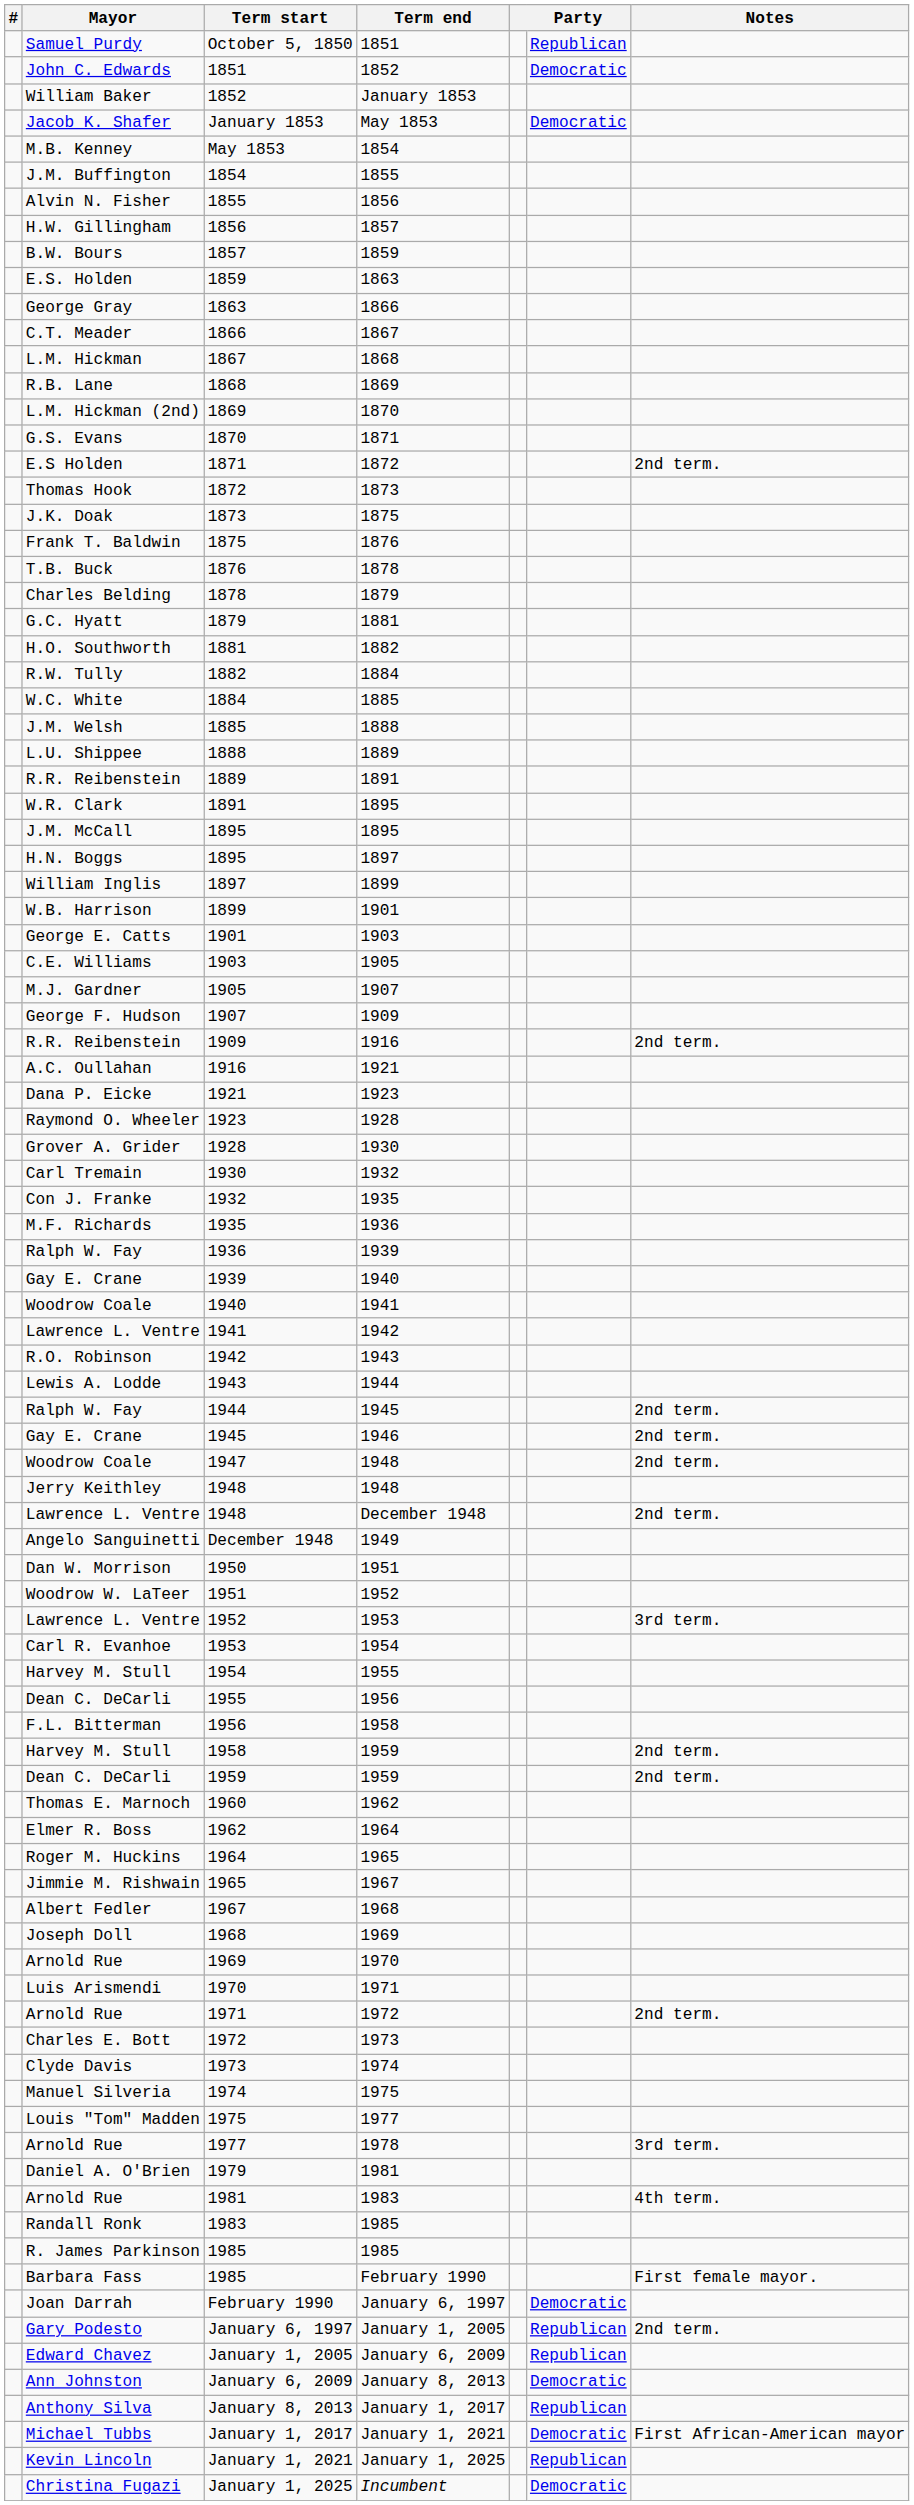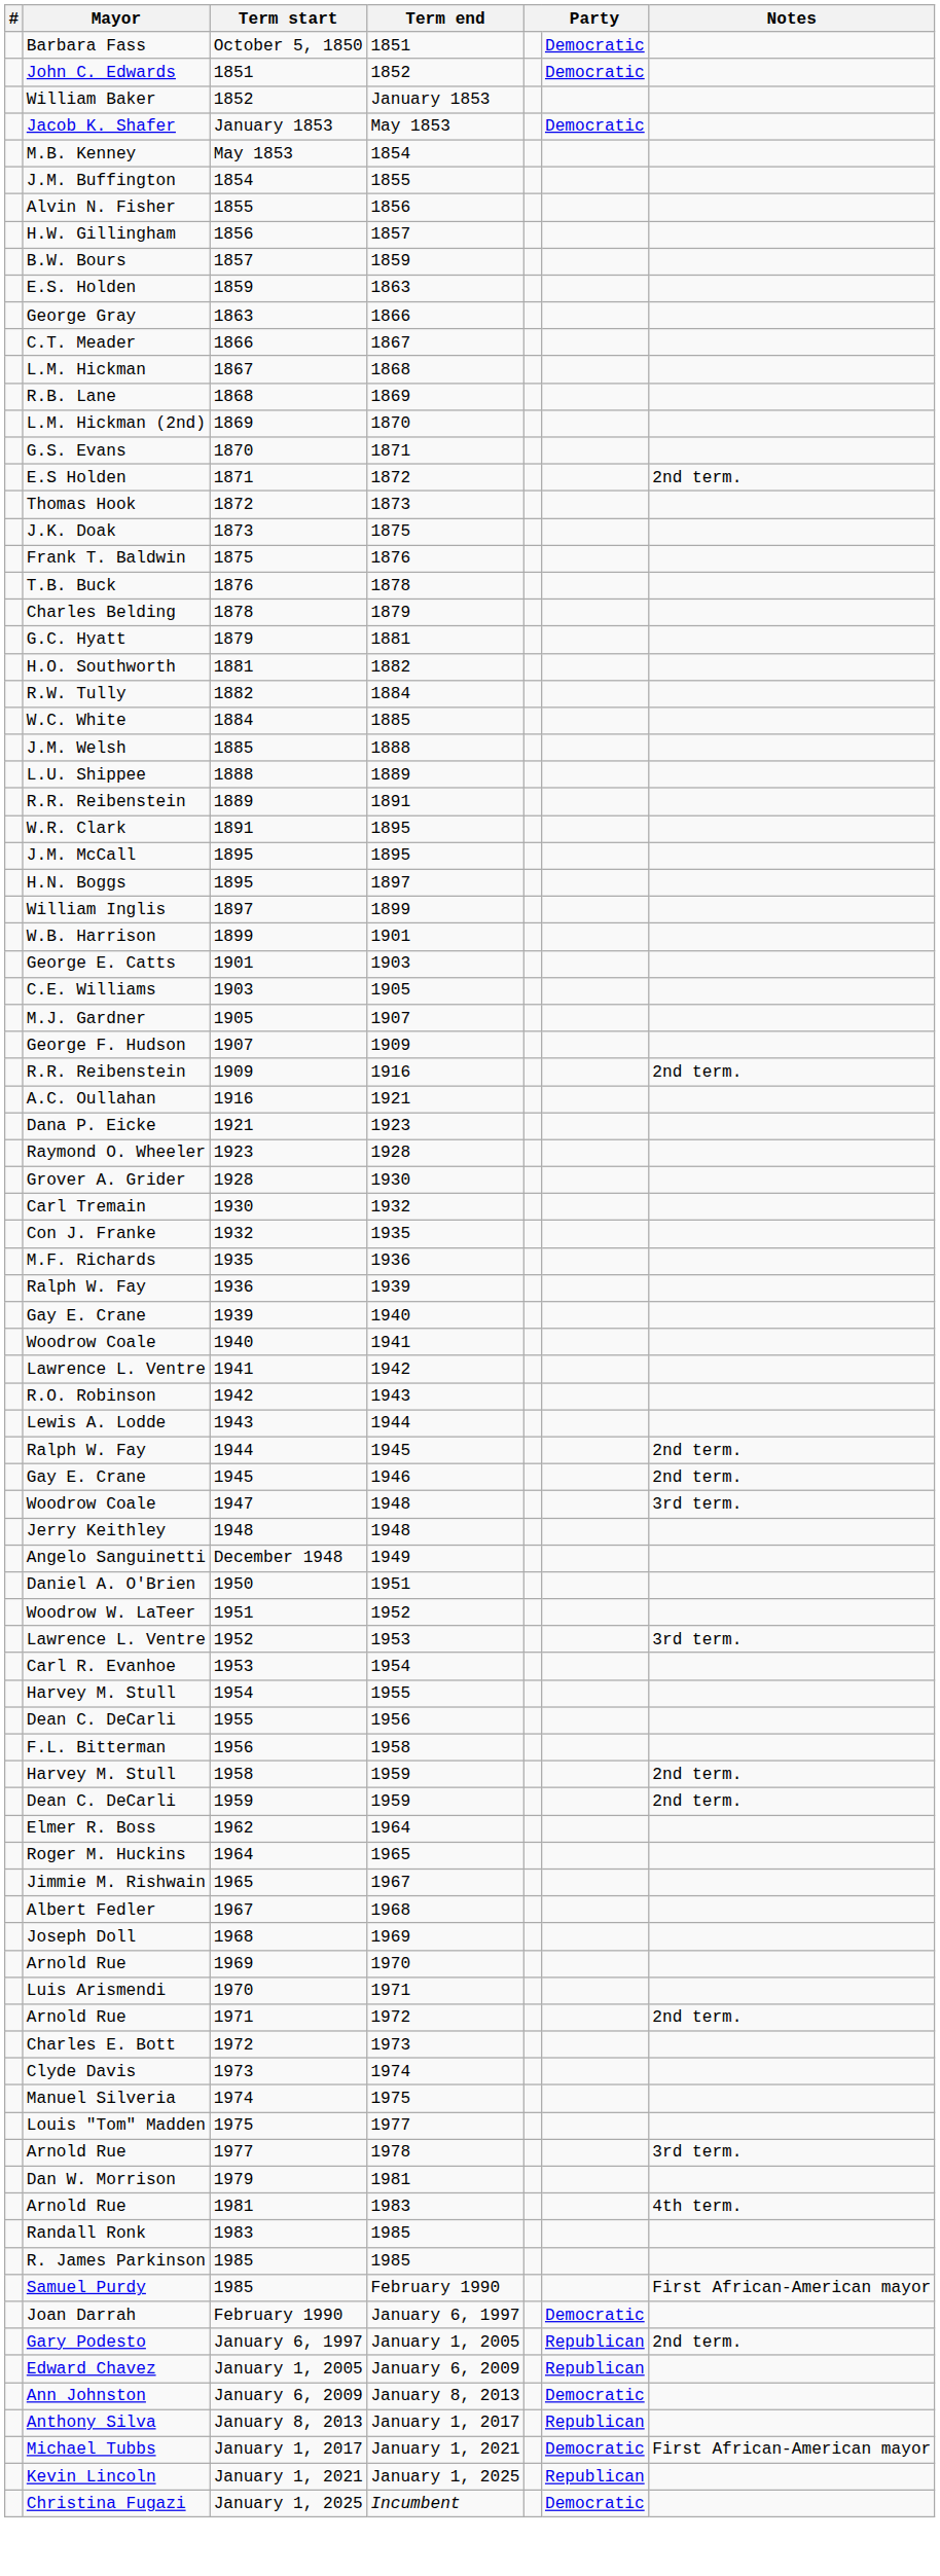 <table class="wikitable sortable">
 <tr>
 <th align=center>#</th>
 <th>Mayor</th>
 <th>Term start</th>
 <th>Term end</th>
 <th class=unsortable> </th>
 <th style="border-left-style:hidden; padding:0.1em 0;">Party</th>
 <th>Notes</th>
 </tr>
 <tr>
 <td align=center></td>
-<td><a href='#'>Samuel Purdy</a></td>
+<td>Barbara Fass</td>
 <td>October 5, 1850</td>
 <td>1851</td>
 <td bgcolor=></td>
-<td><a href='#'>Republican</a></td>
+<td><a href='#'>Democratic</a></td>
 <td></td>
 </tr>
 <tr>
 <td align=center></td>
 <td><a href='#'>John C. Edwards</a></td>
 <td>1851</td>
 <td>1852</td>
 <td bgcolor=></td>
 <td><a href='#'>Democratic</a></td>
 <td></td>
 </tr>
 <tr>
 <td align=center></td>
 <td>William Baker</td>
 <td>1852</td>
 <td>January 1853</td>
 <td></td>
 <td></td>
 <td></td>
 </tr>
 <tr>
 <td align=center></td>
 <td><a href='#'>Jacob K. Shafer</a></td>
 <td>January 1853</td>
 <td>May 1853</td>
 <td bgcolor=></td>
 <td><a href='#'>Democratic</a></td>
 <td></td>
 </tr>
 <tr>
 <td align=center></td>
 <td>M.B. Kenney</td>
 <td>May 1853</td>
 <td>1854</td>
 <td></td>
 <td></td>
 <td></td>
 </tr>
 <tr>
 <td align=center></td>
 <td>J.M. Buffington</td>
 <td>1854</td>
 <td>1855</td>
 <td></td>
 <td></td>
 <td></td>
 </tr>
 <tr>
 <td align=center></td>
 <td>Alvin N. Fisher</td>
 <td>1855</td>
 <td>1856</td>
 <td></td>
 <td></td>
 <td></td>
 </tr>
 <tr>
 <td align=center></td>
 <td>H.W. Gillingham</td>
 <td>1856</td>
 <td>1857</td>
 <td></td>
 <td></td>
 <td></td>
 </tr>
 <tr>
 <td align=center></td>
 <td>B.W. Bours</td>
 <td>1857</td>
 <td>1859</td>
 <td></td>
 <td></td>
 <td></td>
 </tr>
 <tr>
 <td align=center></td>
 <td>E.S. Holden</td>
 <td>1859</td>
 <td>1863</td>
 <td></td>
 <td></td>
 <td></td>
 </tr>
 <tr>
 <td align=center></td>
 <td>George Gray</td>
 <td>1863</td>
 <td>1866</td>
 <td></td>
 <td></td>
 <td></td>
 </tr>
 <tr>
 <td align=center></td>
 <td>C.T. Meader</td>
 <td>1866</td>
 <td>1867</td>
 <td></td>
 <td></td>
 <td></td>
 </tr>
 <tr>
 <td align=center></td>
 <td>L.M. Hickman</td>
 <td>1867</td>
 <td>1868</td>
 <td></td>
 <td></td>
 <td></td>
 </tr>
 <tr>
 <td align=center></td>
 <td>R.B. Lane</td>
 <td>1868</td>
 <td>1869</td>
 <td></td>
 <td></td>
 <td></td>
 </tr>
 <tr>
 <td align=center></td>
 <td>L.M. Hickman (2nd)</td>
 <td>1869</td>
 <td>1870</td>
 <td></td>
 <td></td>
 <td></td>
 </tr>
 <tr>
 <td align=center></td>
 <td>G.S. Evans</td>
 <td>1870</td>
 <td>1871</td>
 <td></td>
 <td></td>
 <td></td>
 </tr>
 <tr>
 <td align=center></td>
 <td>E.S Holden</td>
 <td>1871</td>
 <td>1872</td>
 <td></td>
 <td></td>
 <td>2nd term.</td>
 </tr>
 <tr>
 <td align=center></td>
 <td>Thomas Hook</td>
 <td>1872</td>
 <td>1873</td>
 <td></td>
 <td></td>
 <td></td>
 </tr>
 <tr>
 <td align=center></td>
 <td>J.K. Doak</td>
 <td>1873</td>
 <td>1875</td>
 <td></td>
 <td></td>
 <td></td>
 </tr>
 <tr>
 <td align=center></td>
 <td>Frank T. Baldwin</td>
 <td>1875</td>
 <td>1876</td>
 <td></td>
 <td></td>
 <td></td>
 </tr>
 <tr>
 <td align=center></td>
 <td>T.B. Buck</td>
 <td>1876</td>
 <td>1878</td>
 <td></td>
 <td></td>
 <td></td>
 </tr>
 <tr>
 <td align=center></td>
 <td>Charles Belding</td>
 <td>1878</td>
 <td>1879</td>
 <td></td>
 <td></td>
 <td></td>
 </tr>
 <tr>
 <td align=center></td>
 <td>G.C. Hyatt</td>
 <td>1879</td>
 <td>1881</td>
 <td></td>
 <td></td>
 <td></td>
 </tr>
 <tr>
 <td align=center></td>
 <td>H.O. Southworth</td>
 <td>1881</td>
 <td>1882</td>
 <td></td>
 <td></td>
 <td></td>
 </tr>
 <tr>
 <td align=center></td>
 <td>R.W. Tully</td>
 <td>1882</td>
 <td>1884</td>
 <td></td>
 <td></td>
 <td></td>
 </tr>
 <tr>
 <td align=center></td>
 <td>W.C. White</td>
 <td>1884</td>
 <td>1885</td>
 <td></td>
 <td></td>
 <td></td>
 </tr>
 <tr>
 <td align=center></td>
 <td>J.M. Welsh</td>
 <td>1885</td>
 <td>1888</td>
 <td></td>
 <td></td>
 <td></td>
 </tr>
 <tr>
 <td align=center></td>
 <td>L.U. Shippee</td>
 <td>1888</td>
 <td>1889</td>
 <td></td>
 <td></td>
 <td></td>
 </tr>
 <tr>
 <td align=center></td>
 <td>R.R. Reibenstein</td>
 <td>1889</td>
 <td>1891</td>
 <td></td>
 <td></td>
 <td></td>
 </tr>
 <tr>
 <td align=center></td>
 <td>W.R. Clark</td>
 <td>1891</td>
 <td>1895</td>
 <td></td>
 <td></td>
 <td></td>
 </tr>
 <tr>
 <td align=center></td>
 <td>J.M. McCall</td>
 <td>1895</td>
 <td>1895</td>
 <td></td>
 <td></td>
 <td></td>
 </tr>
 <tr>
 <td align=center></td>
 <td>H.N. Boggs</td>
 <td>1895</td>
 <td>1897</td>
 <td></td>
 <td></td>
 <td></td>
 </tr>
 <tr>
 <td align=center></td>
 <td>William Inglis</td>
 <td>1897</td>
 <td>1899</td>
 <td></td>
 <td></td>
 <td></td>
 </tr>
 <tr>
 <td align=center></td>
 <td>W.B. Harrison</td>
 <td>1899</td>
 <td>1901</td>
 <td></td>
 <td></td>
 <td></td>
 </tr>
 <tr>
 <td align=center></td>
 <td>George E. Catts</td>
 <td>1901</td>
 <td>1903</td>
 <td></td>
 <td></td>
 <td></td>
 </tr>
 <tr>
 <td align=center></td>
 <td>C.E. Williams</td>
 <td>1903</td>
 <td>1905</td>
 <td></td>
 <td></td>
 <td></td>
 </tr>
 <tr>
 <td align=center></td>
 <td>M.J. Gardner</td>
 <td>1905</td>
 <td>1907</td>
 <td></td>
 <td></td>
 <td></td>
 </tr>
 <tr>
 <td align=center></td>
 <td>George F. Hudson</td>
 <td>1907</td>
 <td>1909</td>
 <td></td>
 <td></td>
 <td></td>
 </tr>
 <tr>
 <td align=center></td>
 <td>R.R. Reibenstein</td>
 <td>1909</td>
 <td>1916</td>
 <td></td>
 <td></td>
 <td>2nd term.</td>
 </tr>
 <tr>
 <td align=center></td>
 <td>A.C. Oullahan</td>
 <td>1916</td>
 <td>1921</td>
 <td></td>
 <td></td>
 <td></td>
 </tr>
 <tr>
 <td align=center></td>
 <td>Dana P. Eicke</td>
 <td>1921</td>
 <td>1923</td>
 <td></td>
 <td></td>
 <td></td>
 </tr>
 <tr>
 <td align=center></td>
 <td>Raymond O. Wheeler</td>
 <td>1923</td>
 <td>1928</td>
 <td></td>
 <td></td>
 <td></td>
 </tr>
 <tr>
 <td align=center></td>
 <td>Grover A. Grider</td>
 <td>1928</td>
 <td>1930</td>
 <td></td>
 <td></td>
 <td></td>
 </tr>
 <tr>
 <td align=center></td>
 <td>Carl Tremain</td>
 <td>1930</td>
 <td>1932</td>
 <td></td>
 <td></td>
 <td></td>
 </tr>
 <tr>
 <td align=center></td>
 <td>Con J. Franke</td>
 <td>1932</td>
 <td>1935</td>
 <td></td>
 <td></td>
 <td></td>
 </tr>
 <tr>
 <td align=center></td>
 <td>M.F. Richards</td>
 <td>1935</td>
 <td>1936</td>
 <td></td>
 <td></td>
 <td></td>
 </tr>
 <tr>
 <td align=center></td>
 <td>Ralph W. Fay</td>
 <td>1936</td>
 <td>1939</td>
 <td></td>
 <td></td>
 <td></td>
 </tr>
 <tr>
 <td align=center></td>
 <td>Gay E. Crane</td>
 <td>1939</td>
 <td>1940</td>
 <td></td>
 <td></td>
 <td></td>
 </tr>
 <tr>
 <td align=center></td>
 <td>Woodrow Coale</td>
 <td>1940</td>
 <td>1941</td>
 <td></td>
 <td></td>
 <td></td>
 </tr>
 <tr>
 <td align=center></td>
 <td>Lawrence L. Ventre</td>
 <td>1941</td>
 <td>1942</td>
 <td></td>
 <td></td>
 <td></td>
 </tr>
 <tr>
 <td align=center></td>
 <td>R.O. Robinson</td>
 <td>1942</td>
 <td>1943</td>
 <td></td>
 <td></td>
 <td></td>
 </tr>
 <tr>
 <td align=center></td>
 <td>Lewis A. Lodde</td>
 <td>1943</td>
 <td>1944</td>
 <td></td>
 <td></td>
 <td></td>
 </tr>
 <tr>
 <td align=center></td>
 <td>Ralph W. Fay</td>
 <td>1944</td>
 <td>1945</td>
 <td></td>
 <td></td>
 <td>2nd term.</td>
 </tr>
 <tr>
 <td align=center></td>
 <td>Gay E. Crane</td>
 <td>1945</td>
 <td>1946</td>
 <td></td>
 <td></td>
 <td>2nd term.</td>
 </tr>
 <tr>
 <td align=center></td>
 <td>Woodrow Coale</td>
 <td>1947</td>
 <td>1948</td>
 <td></td>
 <td></td>
-<td>2nd term.</td>
+<td>3rd term.</td>
 </tr>
 <tr>
 <td align=center></td>
 <td>Jerry Keithley</td>
 <td>1948</td>
 <td>1948</td>
 <td></td>
 <td></td>
 <td></td>
 </tr>
 <tr>
 <td align=center></td>
-<td>Lawrence L. Ventre</td>
-<td>1948</td>
-<td>December 1948</td>
-<td></td>
-<td></td>
-<td>2nd term.</td>
-</tr>
-<tr>
-<td align=center></td>
 <td>Angelo Sanguinetti</td>
 <td>December 1948</td>
 <td>1949</td>
 <td></td>
 <td></td>
 <td></td>
 </tr>
 <tr>
 <td align=center></td>
-<td>Dan W. Morrison</td>
+<td>Daniel A. O'Brien</td>
 <td>1950</td>
 <td>1951</td>
 <td></td>
 <td></td>
 <td></td>
 </tr>
 <tr>
 <td align=center></td>
 <td>Woodrow W. LaTeer</td>
 <td>1951</td>
 <td>1952</td>
 <td></td>
 <td></td>
 <td></td>
 </tr>
 <tr>
 <td align=center></td>
 <td>Lawrence L. Ventre</td>
 <td>1952</td>
 <td>1953</td>
 <td></td>
 <td></td>
 <td>3rd term.</td>
 </tr>
 <tr>
 <td align=center></td>
 <td>Carl R. Evanhoe</td>
 <td>1953</td>
 <td>1954</td>
 <td></td>
 <td></td>
 <td></td>
 </tr>
 <tr>
 <td align=center></td>
 <td>Harvey M. Stull</td>
 <td>1954</td>
 <td>1955</td>
 <td></td>
 <td></td>
 <td></td>
 </tr>
 <tr>
 <td align=center></td>
 <td>Dean C. DeCarli</td>
 <td>1955</td>
 <td>1956</td>
 <td></td>
 <td></td>
 <td></td>
 </tr>
 <tr>
 <td align=center></td>
 <td>F.L. Bitterman</td>
 <td>1956</td>
 <td>1958</td>
 <td></td>
 <td></td>
 <td></td>
 </tr>
 <tr>
 <td align=center></td>
 <td>Harvey M. Stull</td>
 <td>1958</td>
 <td>1959</td>
 <td></td>
 <td></td>
 <td>2nd term.</td>
 </tr>
 <tr>
 <td align=center></td>
 <td>Dean C. DeCarli</td>
 <td>1959</td>
 <td>1959</td>
 <td></td>
 <td></td>
 <td>2nd term.</td>
-</tr>
-<tr>
-<td align=center></td>
-<td>Thomas E. Marnoch</td>
-<td>1960</td>
-<td>1962</td>
-<td></td>
-<td></td>
-<td></td>
 </tr>
 <tr>
 <td align=center></td>
 <td>Elmer R. Boss</td>
 <td>1962</td>
 <td>1964</td>
 <td></td>
 <td></td>
 <td></td>
 </tr>
 <tr>
 <td align=center></td>
 <td>Roger M. Huckins</td>
 <td>1964</td>
 <td>1965</td>
 <td></td>
 <td></td>
 <td></td>
 </tr>
 <tr>
 <td align=center></td>
 <td>Jimmie M. Rishwain</td>
 <td>1965</td>
 <td>1967</td>
 <td></td>
 <td></td>
 <td></td>
 </tr>
 <tr>
 <td align=center></td>
 <td>Albert Fedler</td>
 <td>1967</td>
 <td>1968</td>
 <td></td>
 <td></td>
 <td></td>
 </tr>
 <tr>
 <td align=center></td>
 <td>Joseph Doll</td>
 <td>1968</td>
 <td>1969</td>
 <td></td>
 <td></td>
 <td></td>
 </tr>
 <tr>
 <td align=center></td>
 <td>Arnold Rue</td>
 <td>1969</td>
 <td>1970</td>
 <td></td>
 <td></td>
 <td></td>
 </tr>
 <tr>
 <td align=center></td>
 <td>Luis Arismendi</td>
 <td>1970</td>
 <td>1971</td>
 <td></td>
 <td></td>
 <td></td>
 </tr>
 <tr>
 <td align=center></td>
 <td>Arnold Rue</td>
 <td>1971</td>
 <td>1972</td>
 <td></td>
 <td></td>
 <td>2nd term.</td>
 </tr>
 <tr>
 <td align=center></td>
 <td>Charles E. Bott</td>
 <td>1972</td>
 <td>1973</td>
 <td></td>
 <td></td>
 <td></td>
 </tr>
 <tr>
 <td align=center></td>
 <td>Clyde Davis</td>
 <td>1973</td>
 <td>1974</td>
 <td></td>
 <td></td>
 <td></td>
 </tr>
 <tr>
 <td align=center></td>
 <td>Manuel Silveria</td>
 <td>1974</td>
 <td>1975</td>
 <td></td>
 <td></td>
 <td></td>
 </tr>
 <tr>
 <td align=center></td>
 <td>Louis "Tom" Madden</td>
 <td>1975</td>
 <td>1977</td>
 <td></td>
 <td></td>
 <td></td>
 </tr>
 <tr>
 <td align=center></td>
 <td>Arnold Rue</td>
 <td>1977</td>
 <td>1978</td>
 <td></td>
 <td></td>
 <td>3rd term.</td>
 </tr>
 <tr>
 <td align=center></td>
-<td>Daniel A. O'Brien</td>
+<td>Dan W. Morrison</td>
 <td>1979</td>
 <td>1981</td>
 <td></td>
 <td></td>
 <td></td>
 </tr>
 <tr>
 <td align=center></td>
 <td>Arnold Rue</td>
 <td>1981</td>
 <td>1983</td>
 <td></td>
 <td></td>
 <td>4th term.</td>
 </tr>
 <tr>
 <td align=center></td>
 <td>Randall Ronk</td>
 <td>1983</td>
 <td>1985</td>
 <td></td>
 <td></td>
 <td></td>
 </tr>
 <tr>
 <td align=center></td>
 <td>R. James Parkinson</td>
 <td>1985</td>
 <td>1985</td>
 <td></td>
 <td></td>
 <td></td>
 </tr>
 <tr>
 <td align=center></td>
-<td>Barbara Fass</td>
+<td><a href='#'>Samuel Purdy</a></td>
 <td>1985</td>
 <td>February 1990</td>
 <td></td>
 <td></td>
-<td>First female mayor.</td>
+<td>First African-American mayor</td>
 </tr>
 <tr>
 <td align=center></td>
 <td>Joan Darrah</td>
 <td>February 1990</td>
 <td>January 6, 1997</td>
 <td bgcolor=></td>
 <td><a href='#'>Democratic</a></td>
 <td></td>
 </tr>
 <tr>
 <td align=center></td>
 <td><a href='#'>Gary Podesto</a></td>
 <td>January 6, 1997</td>
 <td>January 1, 2005</td>
 <td bgcolor=></td>
 <td><a href='#'>Republican</a></td>
 <td>2nd term.</td>
 </tr>
 <tr>
 <td align=center></td>
 <td><a href='#'>Edward Chavez</a></td>
 <td>January 1, 2005</td>
 <td>January 6, 2009</td>
 <td bgcolor=></td>
 <td><a href='#'>Republican</a></td>
 <td></td>
 </tr>
 <tr>
 <td align=center></td>
 <td><a href='#'>Ann Johnston</a></td>
 <td>January 6, 2009</td>
 <td>January 8, 2013</td>
 <td bgcolor=></td>
 <td><a href='#'>Democratic</a></td>
 <td></td>
 </tr>
 <tr>
 <td align=center></td>
 <td><a href='#'>Anthony Silva</a></td>
 <td>January 8, 2013</td>
 <td>January 1, 2017</td>
 <td bgcolor=></td>
 <td><a href='#'>Republican</a></td>
 <td></td>
 </tr>
 <tr>
 <td align=center></td>
 <td><a href='#'>Michael Tubbs</a></td>
 <td>January 1, 2017</td>
 <td>January 1, 2021</td>
 <td bgcolor=></td>
 <td><a href='#'>Democratic</a></td>
 <td>First African-American mayor</td>
 </tr>
 <tr>
 <td align=center></td>
 <td><a href='#'>Kevin Lincoln</a></td>
 <td>January 1, 2021</td>
 <td>January 1, 2025</td>
 <td bgcolor=></td>
 <td><a href='#'>Republican</a></td>
 <td></td>
 </tr>
 <tr>
 <td align=center></td>
 <td><a href='#'>Christina Fugazi</a></td>
 <td>January 1, 2025</td>
 <td><em>Incumbent</em></td>
 <td bgcolor=></td>
 <td><a href='#'>Democratic</a></td>
 <td></td>
 </tr>
 </table>
